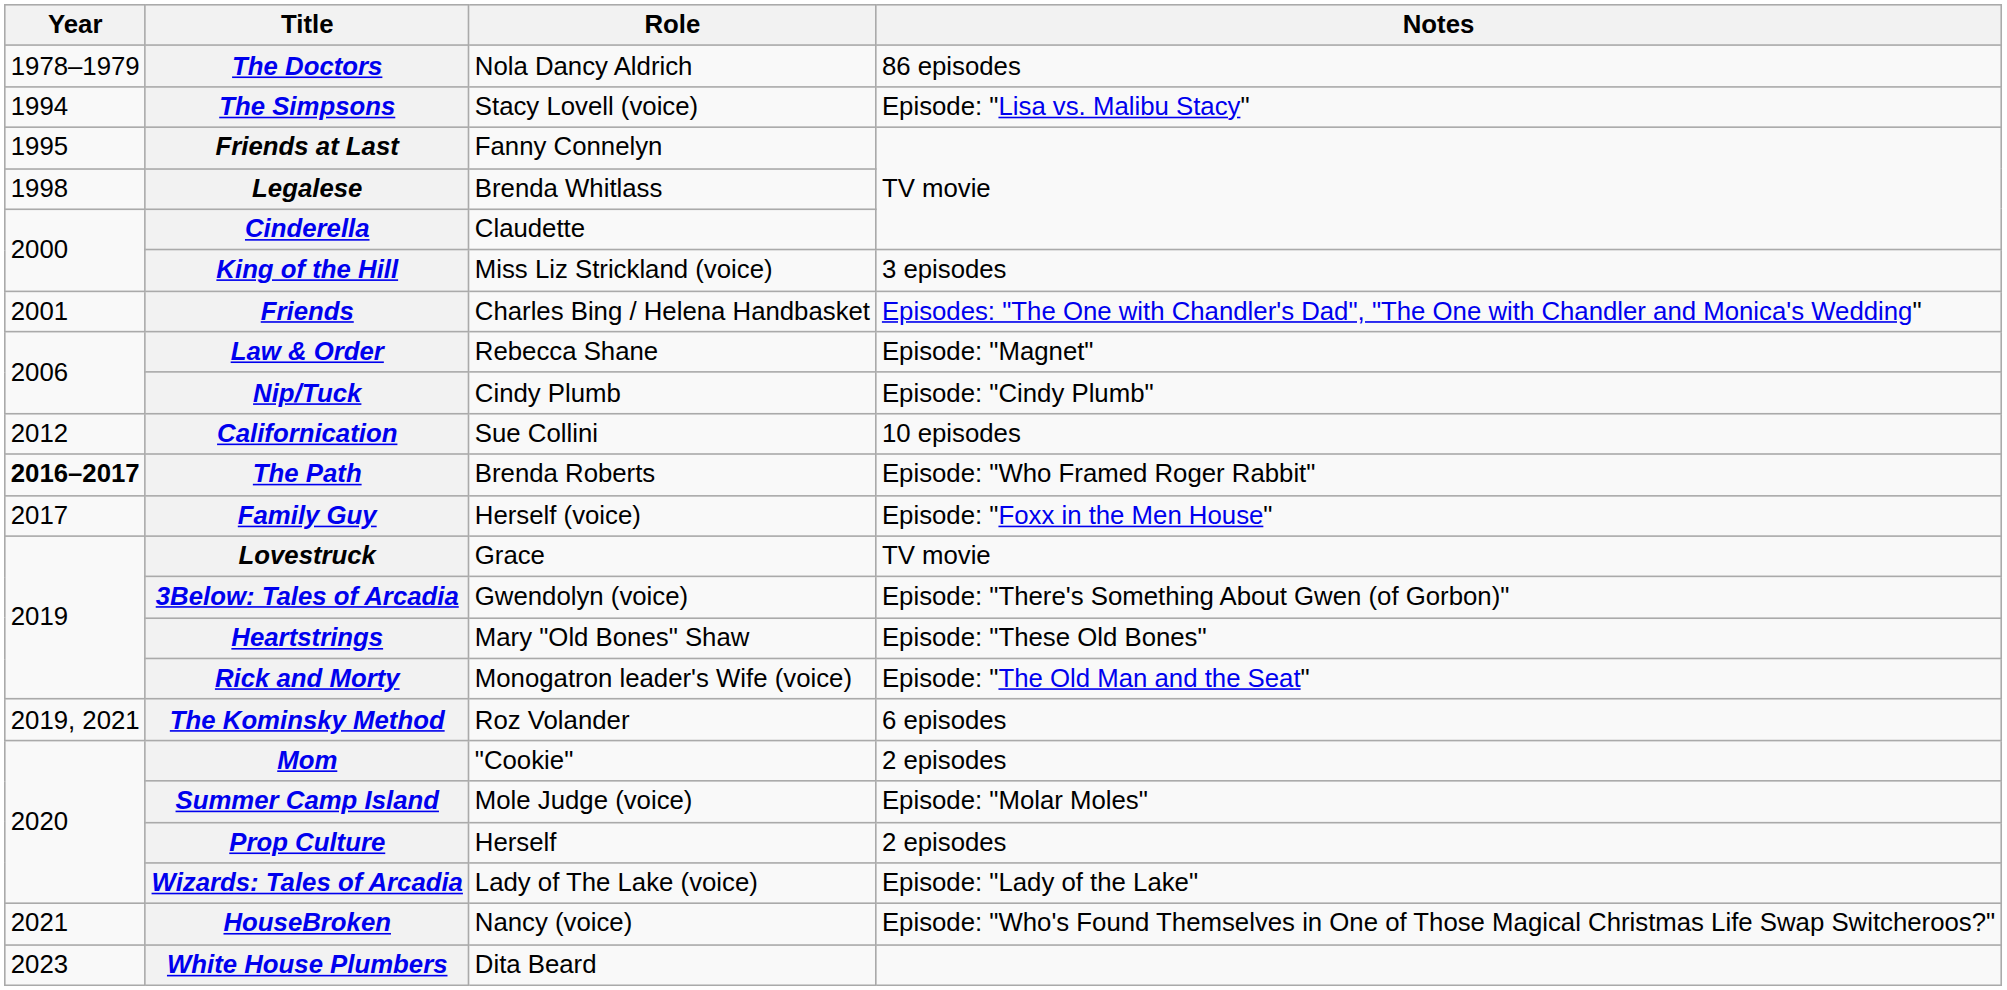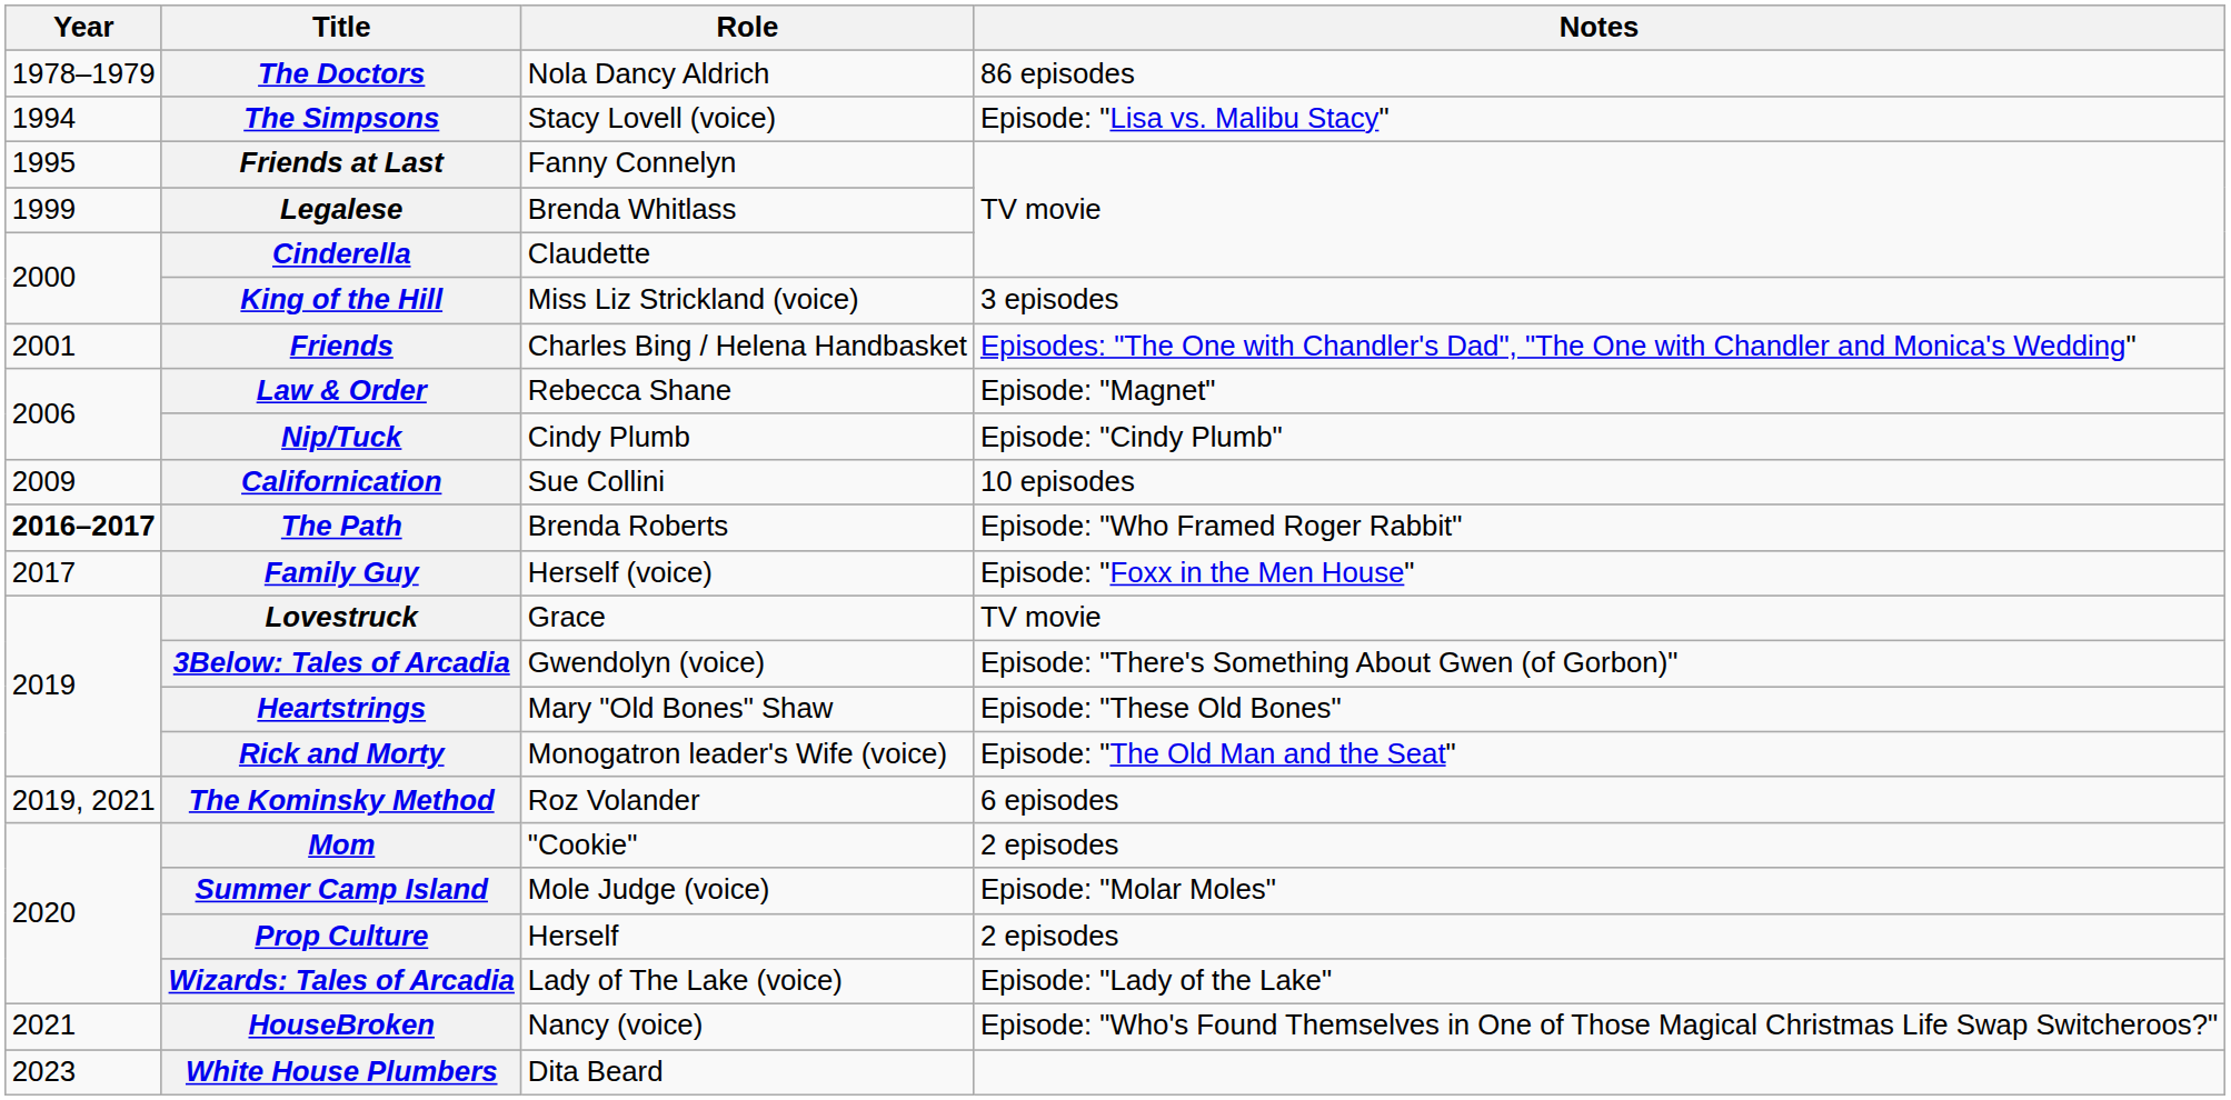 <table class="wikitable sortable plainrowheaders">
 <tr>
 <th scope="col">Year</th>
 <th scope="col">Title</th>
 <th scope="col">Role</th>
 <th scope="col" class="unsortable">Notes</th>
 </tr>
 <tr>
 <td>1978–1979</td>
 <th scope="row"><em><a href='#'>The Doctors</a></em></th>
 <td>Nola Dancy Aldrich</td>
 <td>86 episodes</td>
 </tr>
 <tr>
 <td>1994</td>
 <th scope="row"><em><a href='#'>The Simpsons</a></em></th>
 <td>Stacy Lovell (voice)</td>
 <td>Episode: "<a href='#'>Lisa vs. Malibu Stacy</a>"</td>
 </tr>
 <tr>
 <td>1995</td>
 <th scope="row"><em>Friends at Last</em></th>
 <td>Fanny Connelyn</td>
 <td rowspan="3">TV movie</td>
 </tr>
 <tr>
-<td>1998</td>
+<td>1999</td>
 <th scope="row"><em>Legalese</em></th>
 <td>Brenda Whitlass</td>
 </tr>
 <tr>
 <td rowspan="2">2000</td>
 <th scope="row"><em><a href='#'>Cinderella</a></em></th>
 <td>Claudette</td>
 </tr>
 <tr>
 <th scope="row"><em><a href='#'>King of the Hill</a></em></th>
 <td>Miss Liz Strickland (voice)</td>
 <td>3 episodes</td>
 </tr>
 <tr>
 <td>2001</td>
 <th scope="row"><em><a href='#'>Friends</a></em></th>
 <td>Charles Bing / Helena Handbasket</td>
 <td><a href='#'>Episodes: "The One with Chandler's Dad", "The One with Chandler and Monica's Wedding</a>"</td>
 </tr>
 <tr>
 <td rowspan="2">2006</td>
 <th scope="row"><em><a href='#'>Law & Order</a></em></th>
 <td>Rebecca Shane</td>
 <td>Episode: "Magnet"</td>
 </tr>
 <tr>
 <th scope="row"><em><a href='#'>Nip/Tuck</a></em></th>
 <td>Cindy Plumb</td>
 <td>Episode: "Cindy Plumb"</td>
 </tr>
 <tr>
-<td>2012</td>
+<td>2009</td>
 <th scope="row"><em><a href='#'>Californication</a></em></th>
 <td>Sue Collini</td>
 <td>10 episodes</td>
 </tr>
 <tr>
 <td><strong>2016–2017</strong></td>
 <th scope="row"><a href='#'><em>The Path</em></a></th>
 <td>Brenda Roberts</td>
 <td>Episode: "Who Framed Roger Rabbit"</td>
 </tr>
 <tr>
 <td>2017</td>
 <th scope="row"><em><a href='#'>Family Guy</a></em></th>
 <td>Herself (voice)</td>
 <td>Episode: "<a href='#'>Foxx in the Men House</a>"</td>
 </tr>
 <tr>
 <td rowspan="4">2019</td>
 <th scope="row"><em>Lovestruck</em></th>
 <td>Grace</td>
 <td>TV movie</td>
 </tr>
 <tr>
 <th scope="row"><em><a href='#'>3Below: Tales of Arcadia</a></em></th>
 <td>Gwendolyn (voice)</td>
 <td>Episode: "There's Something About Gwen (of Gorbon)"</td>
 </tr>
 <tr>
 <th scope="row"><em><a href='#'>Heartstrings</a></em></th>
 <td>Mary "Old Bones" Shaw</td>
 <td>Episode: "These Old Bones"</td>
 </tr>
 <tr>
 <th scope="row"><em><a href='#'>Rick and Morty</a></em></th>
 <td>Monogatron leader's Wife (voice)</td>
 <td>Episode: "<a href='#'>The Old Man and the Seat</a>"</td>
 </tr>
 <tr>
 <td>2019, 2021</td>
 <th scope="row"><em><a href='#'>The Kominsky Method</a></em></th>
 <td>Roz Volander</td>
 <td>6 episodes</td>
 </tr>
 <tr>
 <td rowspan="4">2020</td>
 <th scope="row"><em><a href='#'>Mom</a></em></th>
 <td>"Cookie"</td>
 <td>2 episodes</td>
 </tr>
 <tr>
 <th scope="row"><em><a href='#'>Summer Camp Island</a></em></th>
 <td>Mole Judge (voice)</td>
 <td>Episode: "Molar Moles"</td>
 </tr>
 <tr>
 <th scope="row"><em><a href='#'>Prop Culture</a></em></th>
 <td>Herself</td>
 <td>2 episodes</td>
 </tr>
 <tr>
 <th scope="row"><em><a href='#'>Wizards: Tales of Arcadia</a></em></th>
 <td>Lady of The Lake (voice)</td>
 <td>Episode: "Lady of the Lake"</td>
 </tr>
 <tr>
 <td>2021</td>
 <th scope="row"><em><a href='#'>HouseBroken</a></em></th>
 <td>Nancy (voice)</td>
 <td>Episode: "Who's Found Themselves in One of Those Magical Christmas Life Swap Switcheroos?"</td>
 </tr>
 <tr>
 <td>2023</td>
 <th scope="row"><em><a href='#'>White House Plumbers</a></em></th>
 <td>Dita Beard</td>
 <td></td>
 </tr>
 </table>
